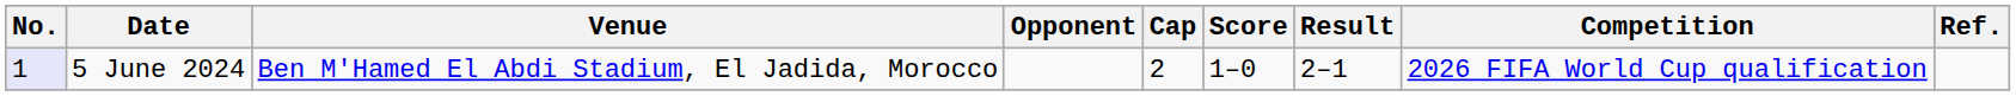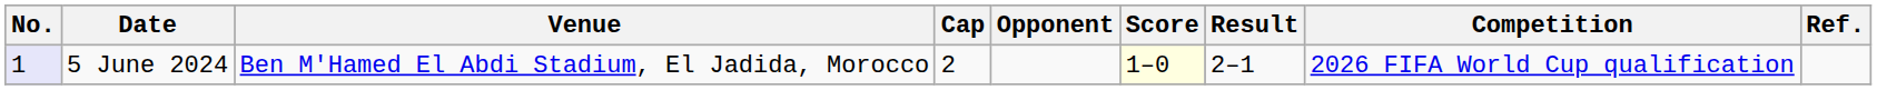 <table class="wikitable">
 <tr>
 <th>No.</th>
 <th>Date</th>
 <th>Venue</th>
+<th>Cap</th>
 <th>Opponent</th>
-<th>Cap</th>
 <th>Score</th>
 <th>Result</th>
 <th>Competition</th>
 <th><abbr>Ref.</abbr></th>
 </tr>
 <tr>
 <td style="background: lavender;">1</td>
 <td>5 June 2024</td>
 <td><a href='#'>Ben M'Hamed El Abdi Stadium</a>, El Jadida, Morocco</td>
+<td>2</td>
 <td></td>
-<td>2</td>
-<td>1–0</td>
+<td style="background: lightyellow;">1–0</td>
 <td>2–1</td>
 <td><a href='#'>2026 FIFA World Cup qualification</a></td>
 <td></td>
 </tr>
 </table>
